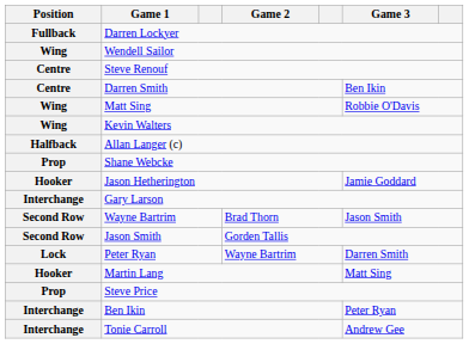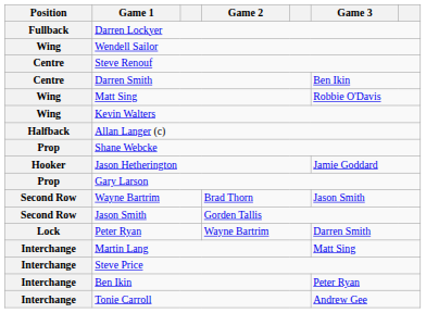 <table class="wikitable">
 <tr>
 <th style="width:125px;">Position</th>
 <th style="width:125px;">Game 1</th>
 <th style="width:25px;"></th>
 <th style="width:125px;">Game 2</th>
 <th style="width:25px;"></th>
 <th style="width:125px;">Game 3</th>
 <th style="width:25px;"></th>
 </tr>
 <tr>
 <th>Fullback</th>
 <td colspan="6"> <a href='#'>Darren Lockyer</a></td>
 </tr>
 <tr>
 <th>Wing</th>
 <td colspan="6"> <a href='#'>Wendell Sailor</a></td>
 </tr>
 <tr>
 <th>Centre</th>
 <td colspan="6"> <a href='#'>Steve Renouf</a></td>
 </tr>
 <tr>
 <th>Centre</th>
 <td colspan="4"> <a href='#'>Darren Smith</a></td>
 <td colspan="2"> <a href='#'>Ben Ikin</a></td>
 </tr>
 <tr>
 <th>Wing</th>
 <td colspan="4"> <a href='#'>Matt Sing</a></td>
 <td colspan="2"> <a href='#'>Robbie O'Davis</a></td>
 </tr>
 <tr>
 <th>Wing</th>
 <td colspan="6"> <a href='#'>Kevin Walters</a></td>
 </tr>
 <tr>
 <th>Halfback</th>
 <td colspan="6"> <a href='#'>Allan Langer</a> (c)</td>
 </tr>
 <tr>
 <th>Prop</th>
 <td colspan="6"> <a href='#'>Shane Webcke</a></td>
 </tr>
 <tr>
 <th>Hooker</th>
 <td colspan="4"> <a href='#'>Jason Hetherington</a></td>
 <td colspan="2"> <a href='#'>Jamie Goddard</a></td>
 </tr>
 <tr>
-<th>Interchange</th>
+<th>Prop</th>
 <td colspan="6"> <a href='#'>Gary Larson</a></td>
 </tr>
 <tr>
 <th>Second Row</th>
 <td colspan="2"> <a href='#'>Wayne Bartrim</a></td>
 <td colspan="2"> <a href='#'>Brad Thorn</a></td>
 <td colspan="2"> <a href='#'>Jason Smith</a></td>
 </tr>
 <tr>
 <th>Second Row</th>
 <td colspan="2"> <a href='#'>Jason Smith</a></td>
 <td colspan="4"> <a href='#'>Gorden Tallis</a></td>
 </tr>
 <tr>
 <th>Lock</th>
 <td colspan="2"> <a href='#'>Peter Ryan</a></td>
 <td colspan="2"> <a href='#'>Wayne Bartrim</a></td>
 <td colspan="2"> <a href='#'>Darren Smith</a></td>
 </tr>
 <tr>
-<th>Hooker</th>
+<th>Interchange</th>
 <td colspan="4"> <a href='#'>Martin Lang</a></td>
 <td colspan="2"> <a href='#'>Matt Sing</a></td>
 </tr>
 <tr>
-<th>Prop</th>
+<th>Interchange</th>
 <td colspan="6"> <a href='#'>Steve Price</a></td>
 </tr>
 <tr>
 <th>Interchange</th>
 <td colspan="4"> <a href='#'>Ben Ikin</a></td>
 <td colspan="2"> <a href='#'>Peter Ryan</a></td>
 </tr>
 <tr>
 <th>Interchange</th>
 <td colspan="4"> <a href='#'>Tonie Carroll</a></td>
 <td colspan="2"> <a href='#'>Andrew Gee</a></td>
 </tr>
 </table>
